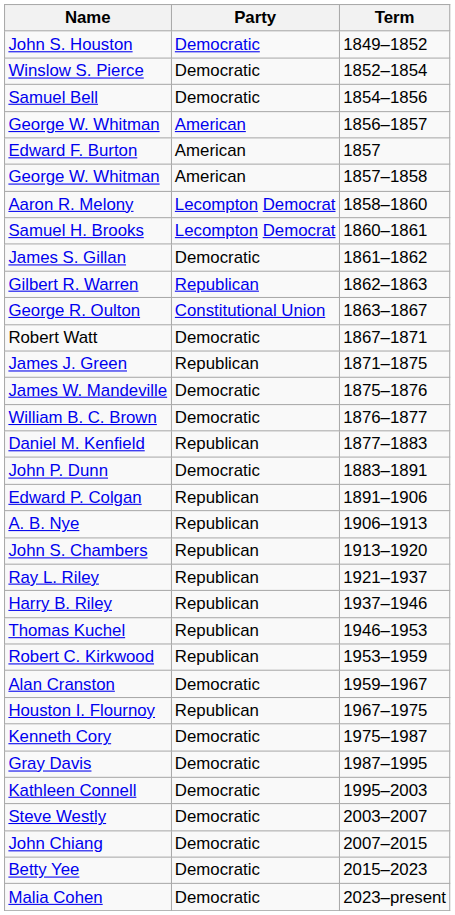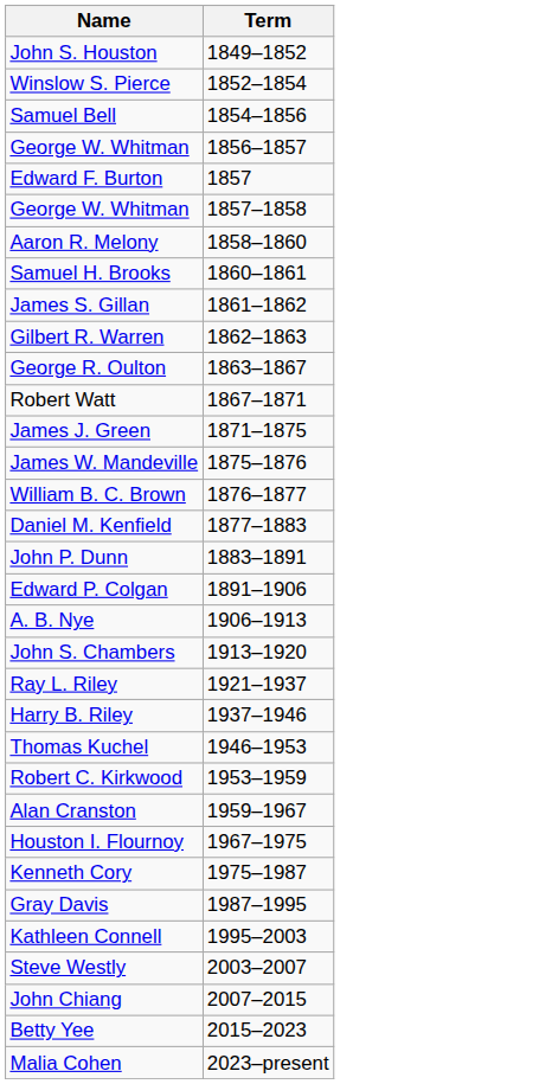 <table class="wikitable">
 <tr>
 <th>Name</th>
-<th>Party</th>
 <th>Term</th>
 </tr>
 <tr>
 <td><a href='#'>John S. Houston</a></td>
-<td><a href='#'>Democratic</a></td>
 <td>1849–1852</td>
 </tr>
 <tr>
 <td><a href='#'>Winslow S. Pierce</a></td>
-<td>Democratic</td>
 <td>1852–1854</td>
 </tr>
 <tr>
 <td><a href='#'>Samuel Bell</a></td>
-<td>Democratic</td>
 <td>1854–1856</td>
 </tr>
 <tr>
 <td><a href='#'>George W. Whitman</a></td>
-<td><a href='#'>American</a></td>
 <td>1856–1857</td>
 </tr>
 <tr>
 <td><a href='#'>Edward F. Burton</a></td>
-<td>American</td>
 <td>1857</td>
 </tr>
 <tr>
 <td><a href='#'>George W. Whitman</a></td>
-<td>American</td>
 <td>1857–1858</td>
 </tr>
 <tr>
 <td><a href='#'>Aaron R. Melony</a></td>
-<td><a href='#'>Lecompton</a> <a href='#'>Democrat</a></td>
 <td>1858–1860</td>
 </tr>
 <tr>
 <td><a href='#'>Samuel H. Brooks</a></td>
-<td><a href='#'>Lecompton</a> <a href='#'>Democrat</a></td>
 <td>1860–1861</td>
 </tr>
 <tr>
 <td><a href='#'>James S. Gillan</a></td>
-<td>Democratic</td>
 <td>1861–1862</td>
 </tr>
 <tr>
 <td><a href='#'>Gilbert R. Warren</a></td>
-<td><a href='#'>Republican</a></td>
 <td>1862–1863</td>
 </tr>
 <tr>
 <td><a href='#'>George R. Oulton</a></td>
-<td><a href='#'>Constitutional Union</a></td>
 <td>1863–1867</td>
 </tr>
 <tr>
 <td>Robert Watt</td>
-<td>Democratic</td>
 <td>1867–1871</td>
 </tr>
 <tr>
 <td><a href='#'>James J. Green</a></td>
-<td>Republican</td>
 <td>1871–1875</td>
 </tr>
 <tr>
 <td><a href='#'>James W. Mandeville</a></td>
-<td>Democratic</td>
 <td>1875–1876</td>
 </tr>
 <tr>
 <td><a href='#'>William B. C. Brown</a></td>
-<td>Democratic</td>
 <td>1876–1877</td>
 </tr>
 <tr>
 <td><a href='#'>Daniel M. Kenfield</a></td>
-<td>Republican</td>
 <td>1877–1883</td>
 </tr>
 <tr>
 <td><a href='#'>John P. Dunn</a></td>
-<td>Democratic</td>
 <td>1883–1891</td>
 </tr>
 <tr>
 <td><a href='#'>Edward P. Colgan</a></td>
-<td>Republican</td>
 <td>1891–1906</td>
 </tr>
 <tr>
 <td><a href='#'>A. B. Nye</a></td>
-<td>Republican</td>
 <td>1906–1913</td>
 </tr>
 <tr>
 <td><a href='#'>John S. Chambers</a></td>
-<td>Republican</td>
 <td>1913–1920</td>
 </tr>
 <tr>
 <td><a href='#'>Ray L. Riley</a></td>
-<td>Republican</td>
 <td>1921–1937</td>
 </tr>
 <tr>
 <td><a href='#'>Harry B. Riley</a></td>
-<td>Republican</td>
 <td>1937–1946</td>
 </tr>
 <tr>
 <td><a href='#'>Thomas Kuchel</a></td>
-<td>Republican</td>
 <td>1946–1953</td>
 </tr>
 <tr>
 <td><a href='#'>Robert C. Kirkwood</a></td>
-<td>Republican</td>
 <td>1953–1959</td>
 </tr>
 <tr>
 <td><a href='#'>Alan Cranston</a></td>
-<td>Democratic</td>
 <td>1959–1967</td>
 </tr>
 <tr>
 <td><a href='#'>Houston I. Flournoy</a></td>
-<td>Republican</td>
 <td>1967–1975</td>
 </tr>
 <tr>
 <td><a href='#'>Kenneth Cory</a></td>
-<td>Democratic</td>
 <td>1975–1987</td>
 </tr>
 <tr>
 <td><a href='#'>Gray Davis</a></td>
-<td>Democratic</td>
 <td>1987–1995</td>
 </tr>
 <tr>
 <td><a href='#'>Kathleen Connell</a></td>
-<td>Democratic</td>
 <td>1995–2003</td>
 </tr>
 <tr>
 <td><a href='#'>Steve Westly</a></td>
-<td>Democratic</td>
 <td>2003–2007</td>
 </tr>
 <tr>
 <td><a href='#'>John Chiang</a></td>
-<td>Democratic</td>
 <td>2007–2015</td>
 </tr>
 <tr>
 <td><a href='#'>Betty Yee</a></td>
-<td>Democratic</td>
 <td>2015–2023</td>
 </tr>
 <tr>
 <td><a href='#'>Malia Cohen</a></td>
-<td>Democratic</td>
 <td>2023–present</td>
 </tr>
 </table>
